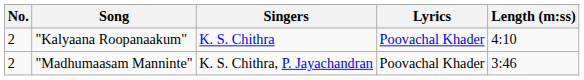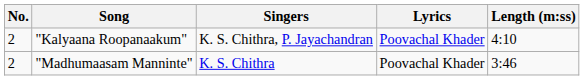 <table class="wikitable" style="font-size:95%;">
 <tr>
 <th>No.</th>
 <th>Song</th>
 <th>Singers</th>
 <th>Lyrics</th>
 <th>Length (m:ss)</th>
 </tr>
 <tr>
 <td>2</td>
 <td>"Kalyaana Roopanaakum"</td>
-<td><a href='#'>K. S. Chithra</a></td>
+<td>K. S. Chithra, <a href='#'>P. Jayachandran</a></td>
 <td><a href='#'>Poovachal Khader</a></td>
 <td>4:10</td>
 </tr>
 <tr>
 <td>2</td>
 <td>"Madhumaasam Manninte"</td>
-<td>K. S. Chithra, <a href='#'>P. Jayachandran</a></td>
+<td><a href='#'>K. S. Chithra</a></td>
 <td>Poovachal Khader</td>
 <td>3:46</td>
 </tr>
 </table>
